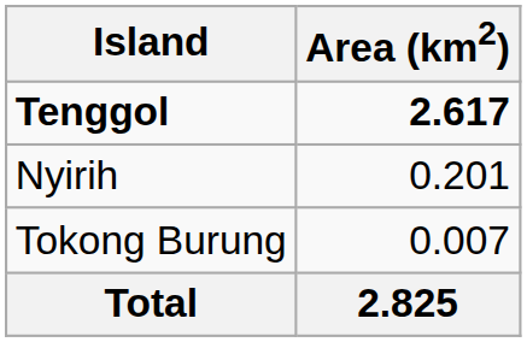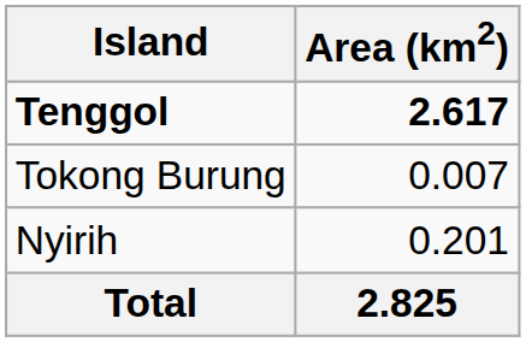 <table class="wikitable">
 <tr>
 <th>Island</th>
 <th>Area (km<sup>2</sup>)</th>
 </tr>
 <tr>
 <td><strong>Tenggol</strong></td>
 <td align=right><strong>2.617</strong></td>
 </tr>
 <tr>
+<td>Tokong Burung</td>
+<td align=right>0.007</td>
+</tr>
+<tr>
 <td>Nyirih</td>
 <td align=right>0.201</td>
-</tr>
-<tr>
-<td>Tokong Burung</td>
-<td align=right>0.007</td>
 </tr>
 <tr>
 <th>Total</th>
 <th>2.825</th>
 </tr>
 </table>
